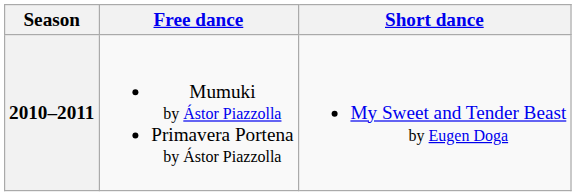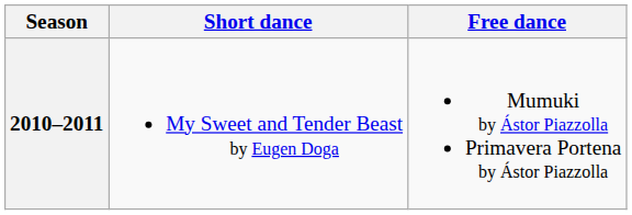 <table class="wikitable" style="text-align:center">
 <tr>
 <th>Season</th>
+<th><a href='#'>Short dance</a></th>
 <th><a href='#'>Free dance</a></th>
-<th><a href='#'>Short dance</a></th>
 </tr>
 <tr>
 <th>2010–2011 <br> </th>
+<td><br><ul><li><a href='#'>My Sweet and Tender Beast</a> <br><small> by <a href='#'>Eugen Doga</a> </small></li></ul></td>
 <td><br><ul><li>Mumuki <br><small> by <a href='#'>Ástor Piazzolla</a> </small></li><li>Primavera Portena <br><small> by Ástor Piazzolla </small></li></ul></td>
-<td><br><ul><li><a href='#'>My Sweet and Tender Beast</a> <br><small> by <a href='#'>Eugen Doga</a> </small></li></ul></td>
 </tr>
 </table>
